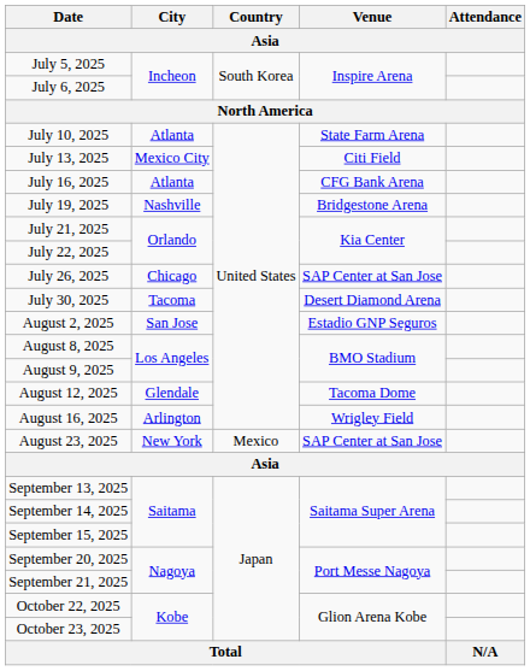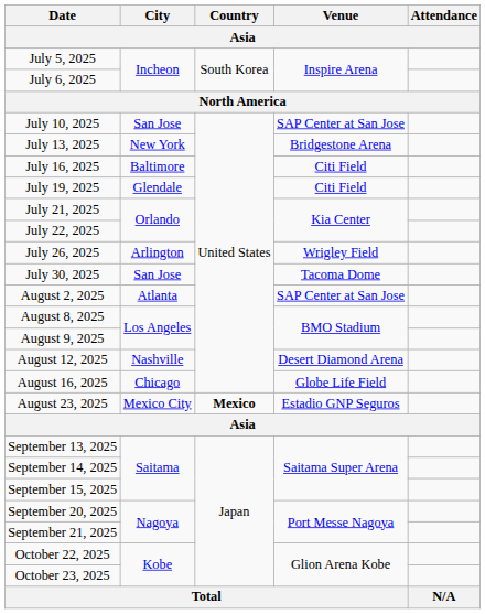 <table class="wikitable plainrowheaders" style="text-align:center;">
 <tr>
 <th>Date</th>
 <th>City</th>
 <th>Country</th>
 <th>Venue</th>
 <th>Attendance</th>
 </tr>
 <tr>
 <th colspan="5">Asia </th>
 </tr>
 <tr>
 <td>July 5, 2025</td>
 <td rowspan="2"><a href='#'>Incheon</a></td>
 <td rowspan="2">South Korea</td>
 <td rowspan="2"><a href='#'>Inspire Arena</a></td>
 <td></td>
 </tr>
 <tr>
 <td>July 6, 2025</td>
 <td></td>
 </tr>
 <tr>
 <th colspan="5">North America </th>
 </tr>
 <tr>
 <td>July 10, 2025</td>
-<td><a href='#'>Atlanta</a></td>
+<td><a href='#'>San Jose</a></td>
 <td rowspan="13">United States</td>
-<td><a href='#'>State Farm Arena</a></td>
+<td><a href='#'>SAP Center at San Jose</a></td>
 <td></td>
 </tr>
 <tr>
 <td>July 13, 2025</td>
-<td><a href='#'>Mexico City</a></td>
+<td><a href='#'>New York</a></td>
+<td><a href='#'>Bridgestone Arena</a></td>
+<td></td>
+</tr>
+<tr>
+<td>July 16, 2025</td>
+<td><a href='#'>Baltimore</a></td>
 <td><a href='#'>Citi Field</a></td>
 <td></td>
 </tr>
 <tr>
-<td>July 16, 2025</td>
-<td><a href='#'>Atlanta</a></td>
-<td><a href='#'>CFG Bank Arena</a></td>
-<td></td>
-</tr>
-<tr>
 <td>July 19, 2025</td>
-<td><a href='#'>Nashville</a></td>
-<td><a href='#'>Bridgestone Arena</a></td>
+<td><a href='#'>Glendale</a></td>
+<td><a href='#'>Citi Field</a></td>
 <td></td>
 </tr>
 <tr>
 <td>July 21, 2025</td>
 <td rowspan="2"><a href='#'>Orlando</a></td>
 <td rowspan="2"><a href='#'>Kia Center</a></td>
 <td></td>
 </tr>
 <tr>
 <td>July 22, 2025</td>
 <td></td>
 </tr>
 <tr>
 <td>July 26, 2025</td>
-<td><a href='#'>Chicago</a></td>
-<td><a href='#'>SAP Center at San Jose</a></td>
+<td><a href='#'>Arlington</a></td>
+<td><a href='#'>Wrigley Field</a></td>
 <td></td>
 </tr>
 <tr>
 <td>July 30, 2025</td>
-<td><a href='#'>Tacoma</a></td>
-<td><a href='#'>Desert Diamond Arena</a></td>
+<td><a href='#'>San Jose</a></td>
+<td><a href='#'>Tacoma Dome</a></td>
 <td></td>
 </tr>
 <tr>
 <td>August 2, 2025</td>
-<td><a href='#'>San Jose</a></td>
-<td><a href='#'>Estadio GNP Seguros</a></td>
+<td><a href='#'>Atlanta</a></td>
+<td><a href='#'>SAP Center at San Jose</a></td>
 <td></td>
 </tr>
 <tr>
 <td>August 8, 2025</td>
 <td rowspan="2"><a href='#'>Los Angeles</a></td>
 <td rowspan="2"><a href='#'>BMO Stadium</a></td>
 <td></td>
 </tr>
 <tr>
 <td>August 9, 2025</td>
 <td></td>
 </tr>
 <tr>
 <td>August 12, 2025</td>
-<td><a href='#'>Glendale</a></td>
-<td><a href='#'>Tacoma Dome</a></td>
+<td><a href='#'>Nashville</a></td>
+<td><a href='#'>Desert Diamond Arena</a></td>
 <td></td>
 </tr>
 <tr>
 <td>August 16, 2025</td>
-<td><a href='#'>Arlington</a></td>
-<td><a href='#'>Wrigley Field</a></td>
+<td><a href='#'>Chicago</a></td>
+<td><a href='#'>Globe Life Field</a></td>
 </tr>
 <tr>
 <td>August 23, 2025</td>
-<td><a href='#'>New York</a></td>
-<td>Mexico</td>
-<td><a href='#'>SAP Center at San Jose</a></td>
+<td><a href='#'>Mexico City</a></td>
+<td><strong>Mexico</strong></td>
+<td><a href='#'>Estadio GNP Seguros</a></td>
 <td></td>
 </tr>
 <tr>
 <th colspan="5">Asia</th>
 </tr>
 <tr>
 <td>September 13, 2025</td>
 <td rowspan="3"><a href='#'>Saitama</a></td>
 <td rowspan="7">Japan</td>
 <td rowspan="3"><a href='#'>Saitama Super Arena</a></td>
 <td></td>
 </tr>
 <tr>
 <td>September 14, 2025</td>
 <td></td>
 </tr>
 <tr>
 <td>September 15, 2025</td>
 <td></td>
 </tr>
 <tr>
 <td>September 20, 2025</td>
 <td rowspan="2"><a href='#'>Nagoya</a></td>
 <td rowspan="2"><a href='#'>Port Messe Nagoya</a></td>
 <td></td>
 </tr>
 <tr>
 <td>September 21, 2025</td>
 <td></td>
 </tr>
 <tr>
 <td>October 22, 2025</td>
 <td rowspan="2"><a href='#'>Kobe</a></td>
 <td rowspan="2">Glion Arena Kobe</td>
 <td></td>
 </tr>
 <tr>
 <td>October 23, 2025</td>
 <td></td>
 </tr>
 <tr>
 <th colspan="4">Total</th>
 <th>N/A</th>
 </tr>
 </table>
